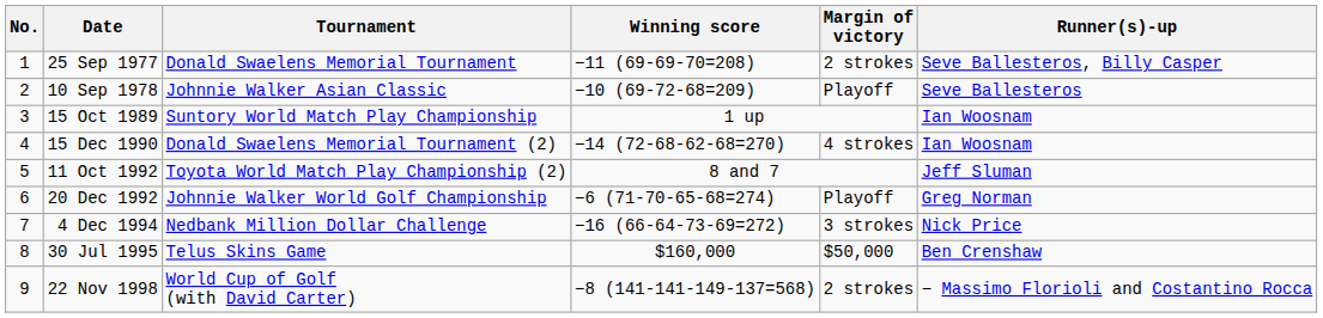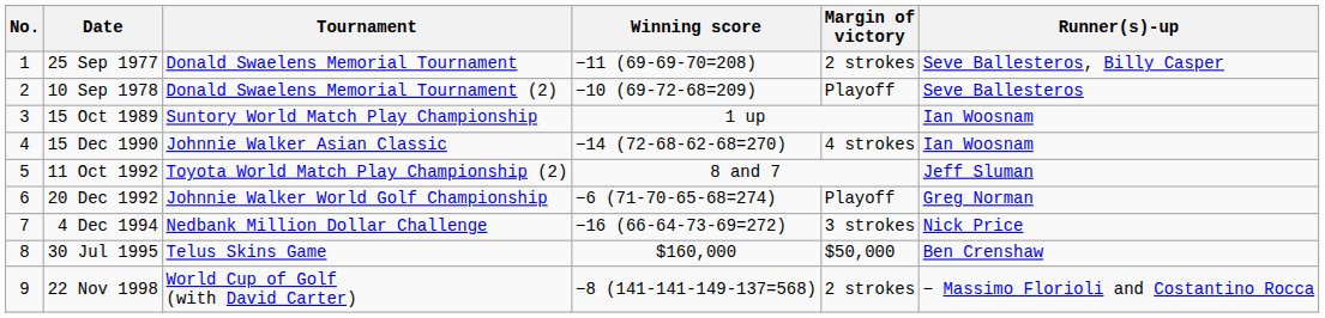 <table class="wikitable" style="font-size:95%;">
 <tr>
 <th>No.</th>
 <th>Date</th>
 <th>Tournament</th>
 <th>Winning score</th>
 <th>Margin of<br>victory</th>
 <th>Runner(s)-up</th>
 </tr>
 <tr>
 <td align=center>1</td>
 <td align=right>25 Sep 1977</td>
 <td><a href='#'>Donald Swaelens Memorial Tournament</a></td>
 <td>−11 (69-69-70=208)</td>
 <td>2 strokes</td>
 <td> <a href='#'>Seve Ballesteros</a>,  <a href='#'>Billy Casper</a></td>
 </tr>
 <tr>
 <td align=center>2</td>
 <td align=right>10 Sep 1978</td>
-<td><a href='#'>Johnnie Walker Asian Classic</a></td>
+<td><a href='#'>Donald Swaelens Memorial Tournament</a> (2)</td>
 <td>−10 (69-72-68=209)</td>
 <td>Playoff</td>
 <td> <a href='#'>Seve Ballesteros</a></td>
 </tr>
 <tr>
 <td align=center>3</td>
 <td align=right>15 Oct 1989</td>
 <td><a href='#'>Suntory World Match Play Championship</a></td>
 <td colspan=2 align=center>1 up</td>
 <td> <a href='#'>Ian Woosnam</a></td>
 </tr>
 <tr>
 <td align=center>4</td>
 <td align=right>15 Dec 1990</td>
-<td><a href='#'>Donald Swaelens Memorial Tournament</a> (2)</td>
+<td><a href='#'>Johnnie Walker Asian Classic</a></td>
 <td>−14 (72-68-62-68=270)</td>
 <td>4 strokes</td>
 <td> <a href='#'>Ian Woosnam</a></td>
 </tr>
 <tr>
 <td align=center>5</td>
 <td align=right>11 Oct 1992</td>
 <td><a href='#'>Toyota World Match Play Championship</a> (2)</td>
 <td colspan=2 align=center>8 and 7</td>
 <td> <a href='#'>Jeff Sluman</a></td>
 </tr>
 <tr>
 <td align=center>6</td>
 <td align=right>20 Dec 1992</td>
 <td><a href='#'>Johnnie Walker World Golf Championship</a></td>
 <td>−6 (71-70-65-68=274)</td>
 <td>Playoff</td>
 <td> <a href='#'>Greg Norman</a></td>
 </tr>
 <tr>
 <td align=center>7</td>
 <td align=right>4 Dec 1994</td>
 <td><a href='#'>Nedbank Million Dollar Challenge</a></td>
 <td>−16 (66-64-73-69=272)</td>
 <td>3 strokes</td>
 <td> <a href='#'>Nick Price</a></td>
 </tr>
 <tr>
 <td align=center>8</td>
 <td align=right>30 Jul 1995</td>
 <td><a href='#'>Telus Skins Game</a></td>
 <td align=center>$160,000</td>
 <td>$50,000</td>
 <td> <a href='#'>Ben Crenshaw</a></td>
 </tr>
 <tr>
 <td align=center>9</td>
 <td align=right>22 Nov 1998</td>
 <td><a href='#'>World Cup of Golf</a><br>(with  <a href='#'>David Carter</a>)</td>
 <td>−8 (141-141-149-137=568)</td>
 <td>2 strokes</td>
 <td> − <a href='#'>Massimo Florioli</a> and <a href='#'>Costantino Rocca</a></td>
 </tr>
 </table>
